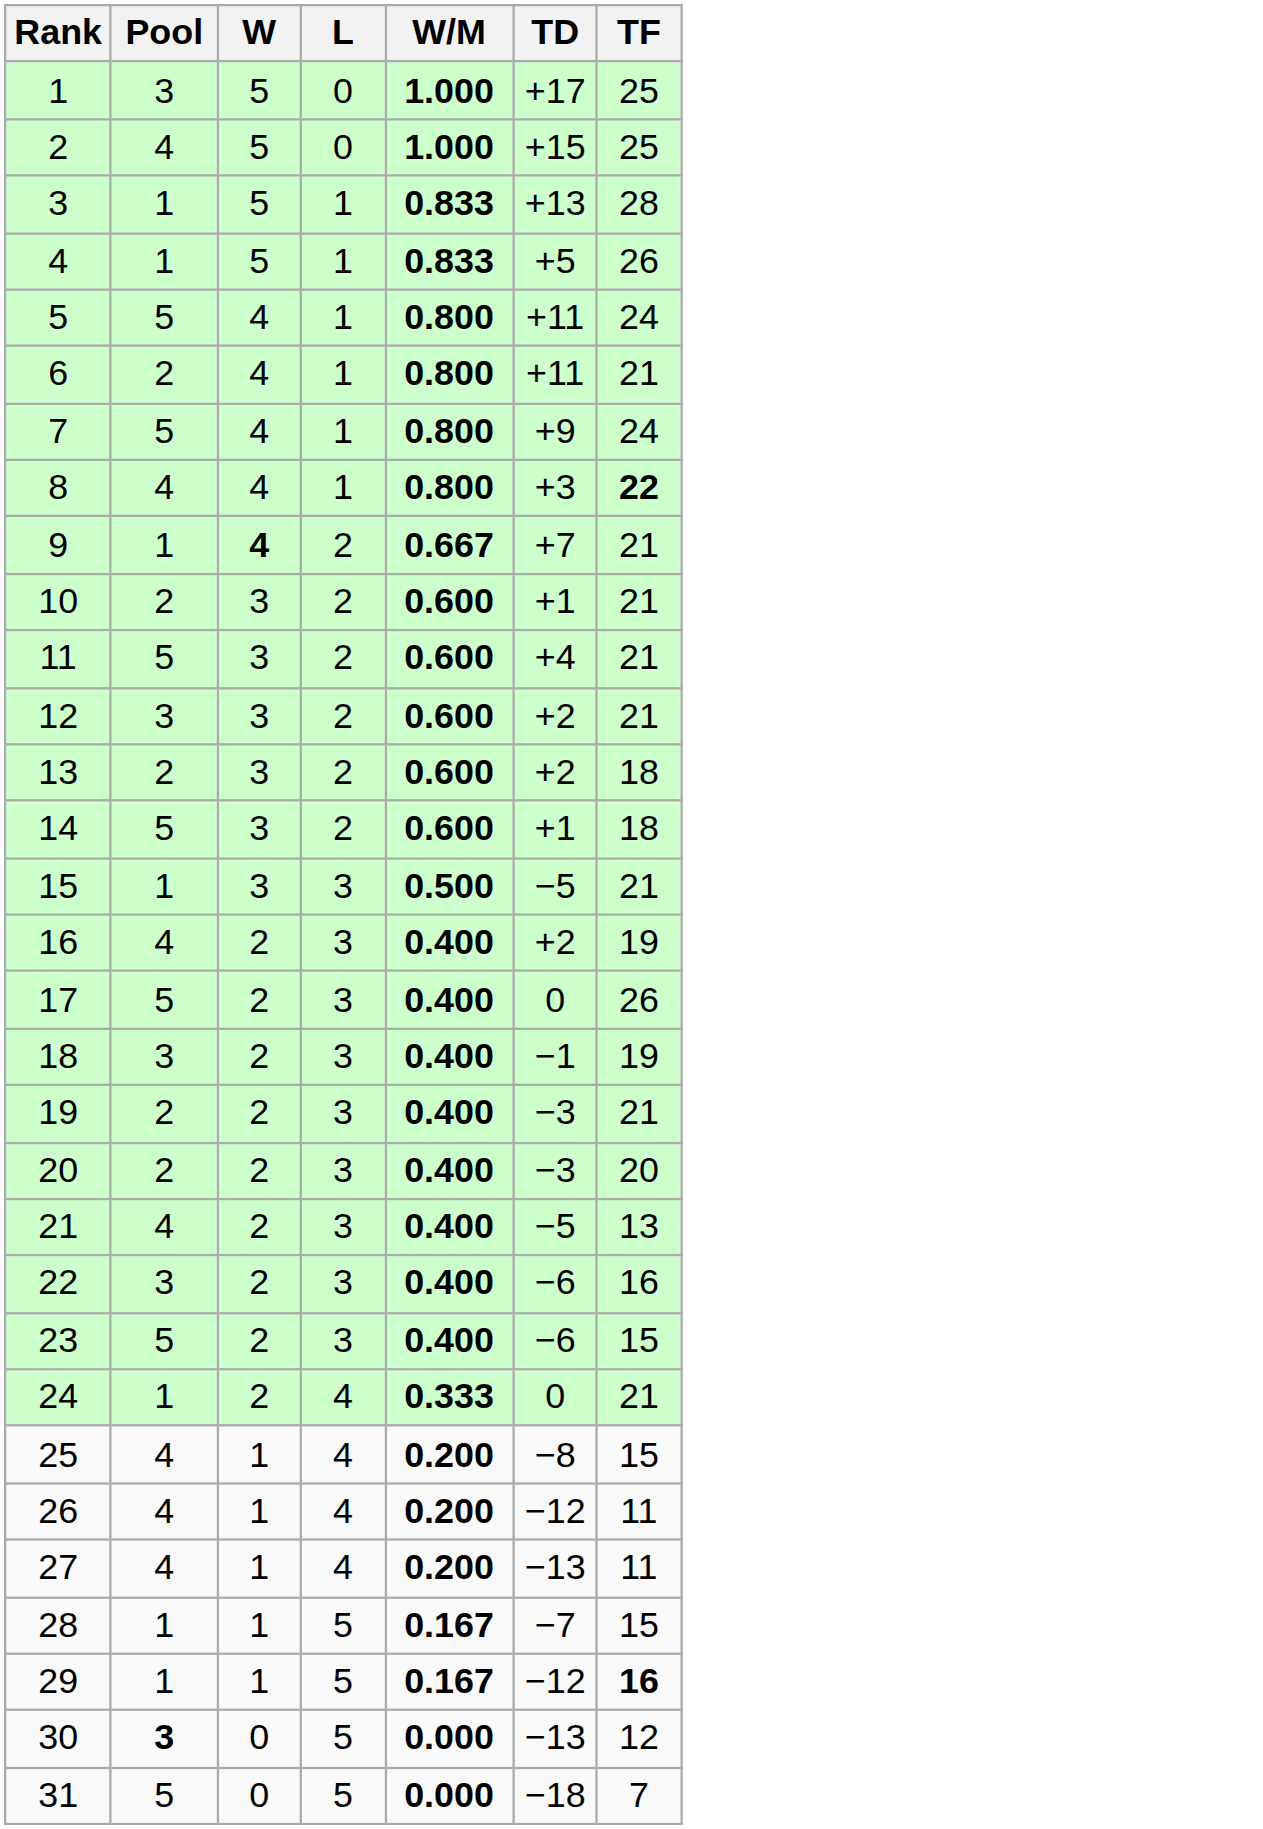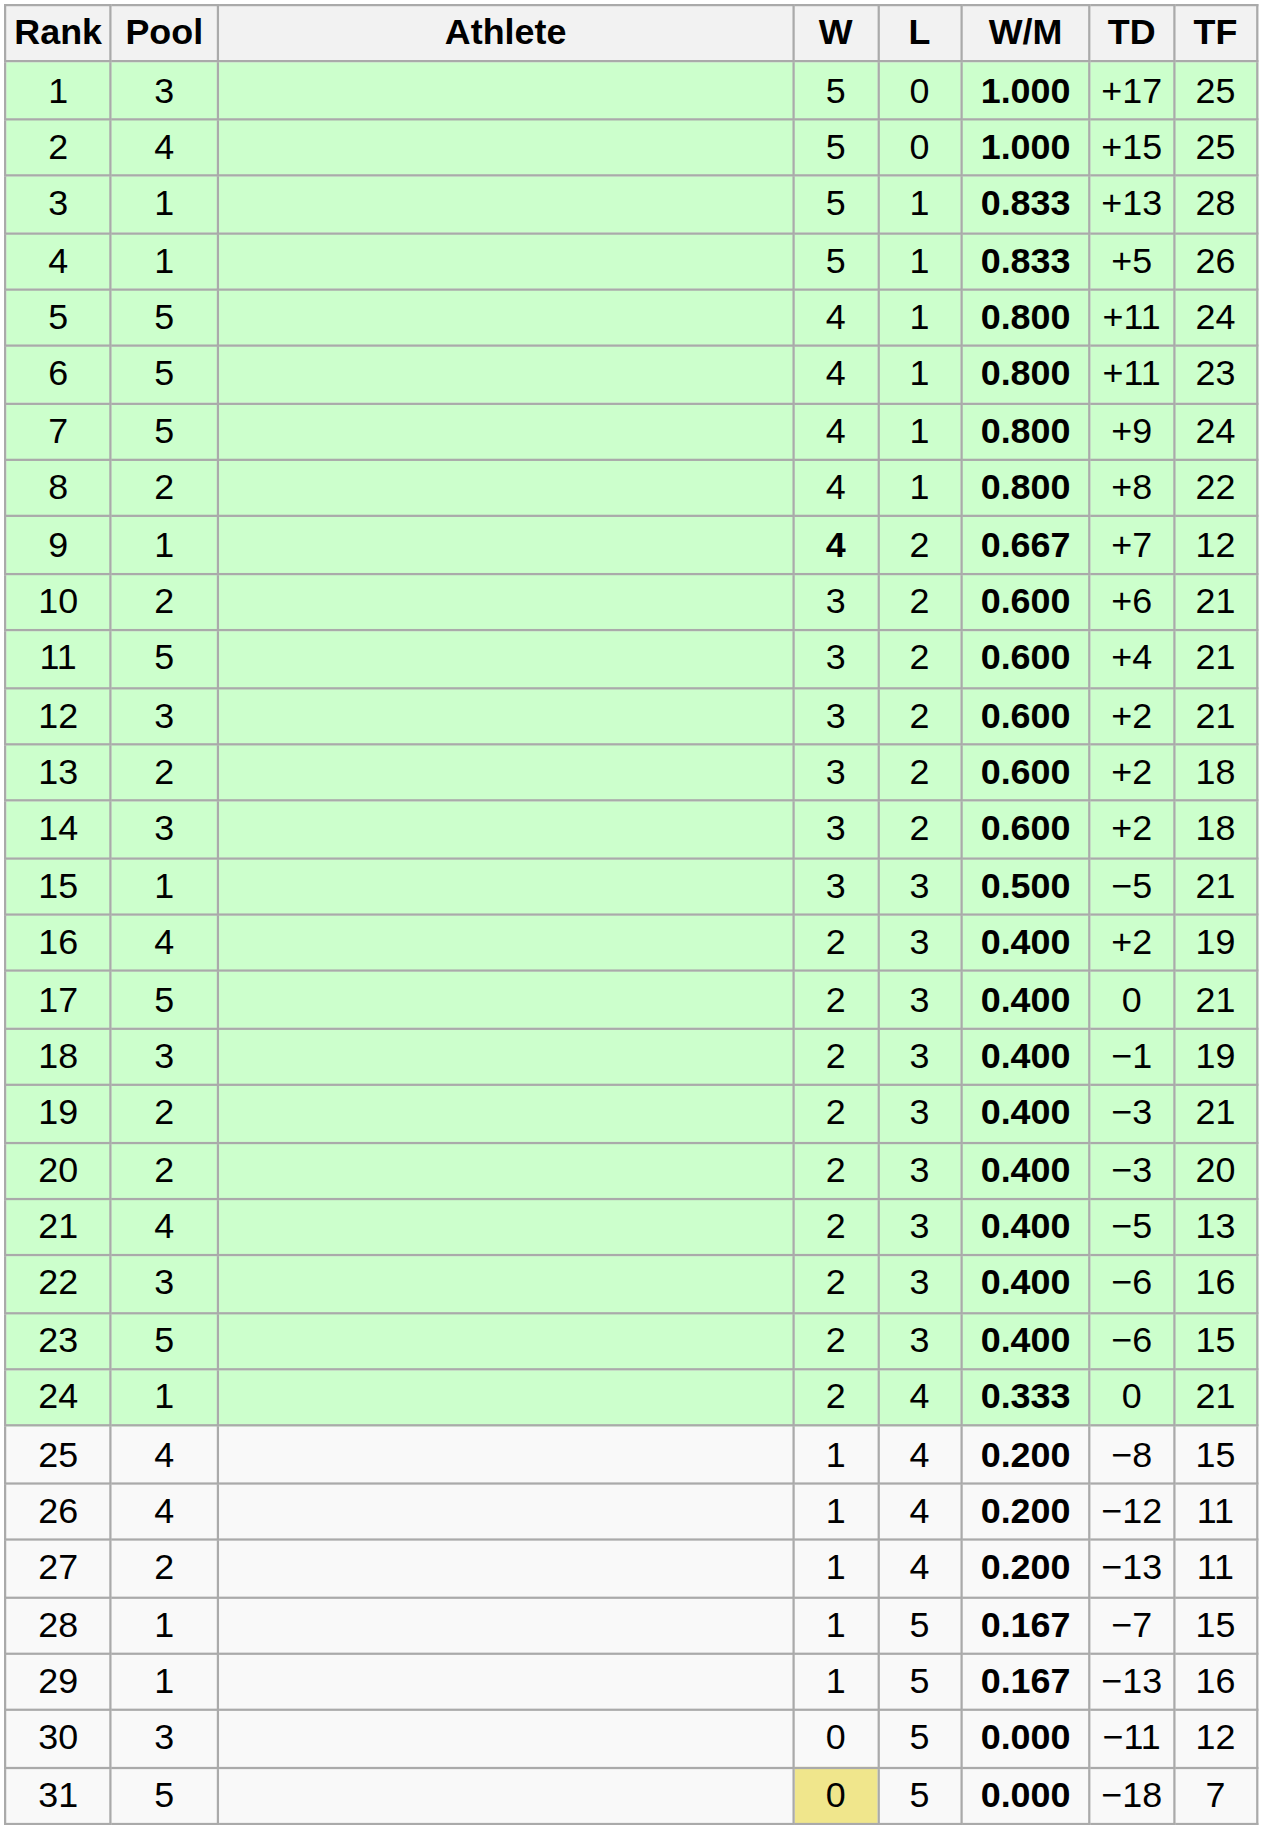 <table class=wikitable style="text-align:center">
 <tr>
 <th width=40>Rank</th>
 <th width=40>Pool</th>
+<th width=250>Athlete</th>
 <th width=30>W</th>
 <th width=30>L</th>
 <th width=50>W/M</th>
 <th width=30>TD</th>
 <th width=30>TF</th>
 </tr>
 <tr bgcolor="ccffcc">
 <td>1</td>
 <td>3</td>
+<td align=left></td>
 <td>5</td>
 <td>0</td>
 <td><strong>1.000</strong></td>
 <td>+17</td>
 <td>25</td>
 </tr>
 <tr bgcolor="ccffcc">
 <td>2</td>
 <td>4</td>
+<td align=left></td>
 <td>5</td>
 <td>0</td>
 <td><strong>1.000</strong></td>
 <td>+15</td>
 <td>25</td>
 </tr>
 <tr bgcolor="ccffcc">
 <td>3</td>
 <td>1</td>
+<td align=left></td>
 <td>5</td>
 <td>1</td>
 <td><strong>0.833</strong></td>
 <td>+13</td>
 <td>28</td>
 </tr>
 <tr bgcolor="ccffcc">
 <td>4</td>
 <td>1</td>
+<td align=left></td>
 <td>5</td>
 <td>1</td>
 <td><strong>0.833</strong></td>
 <td>+5</td>
 <td>26</td>
 </tr>
 <tr bgcolor="ccffcc">
 <td>5</td>
 <td>5</td>
+<td align=left></td>
 <td>4</td>
 <td>1</td>
 <td><strong>0.800</strong></td>
 <td>+11</td>
 <td>24</td>
 </tr>
 <tr bgcolor="ccffcc">
 <td>6</td>
-<td>2</td>
+<td>5</td>
+<td align=left></td>
 <td>4</td>
 <td>1</td>
 <td><strong>0.800</strong></td>
 <td>+11</td>
-<td>21</td>
+<td>23</td>
 </tr>
 <tr bgcolor="ccffcc">
 <td>7</td>
 <td>5</td>
+<td align=left></td>
 <td>4</td>
 <td>1</td>
 <td><strong>0.800</strong></td>
 <td>+9</td>
 <td>24</td>
 </tr>
 <tr bgcolor="ccffcc">
 <td>8</td>
-<td>4</td>
+<td>2</td>
+<td align=left></td>
 <td>4</td>
 <td>1</td>
 <td><strong>0.800</strong></td>
-<td>+3</td>
-<td><strong>22</strong></td>
+<td>+8</td>
+<td>22</td>
 </tr>
 <tr bgcolor="ccffcc">
 <td>9</td>
 <td>1</td>
+<td align=left></td>
 <td><strong>4</strong></td>
 <td>2</td>
 <td><strong>0.667</strong></td>
 <td>+7</td>
-<td>21</td>
+<td>12</td>
 </tr>
 <tr bgcolor="ccffcc">
 <td>10</td>
 <td>2</td>
+<td align=left></td>
 <td>3</td>
 <td>2</td>
 <td><strong>0.600</strong></td>
-<td>+1</td>
+<td>+6</td>
 <td>21</td>
 </tr>
 <tr bgcolor="ccffcc">
 <td>11</td>
 <td>5</td>
+<td align=left></td>
 <td>3</td>
 <td>2</td>
 <td><strong>0.600</strong></td>
 <td>+4</td>
 <td>21</td>
 </tr>
 <tr bgcolor="ccffcc">
 <td>12</td>
 <td>3</td>
+<td align=left></td>
 <td>3</td>
 <td>2</td>
 <td><strong>0.600</strong></td>
 <td>+2</td>
 <td>21</td>
 </tr>
 <tr bgcolor="ccffcc">
 <td>13</td>
 <td>2</td>
+<td align=left></td>
 <td>3</td>
 <td>2</td>
 <td><strong>0.600</strong></td>
 <td>+2</td>
 <td>18</td>
 </tr>
 <tr bgcolor="ccffcc">
 <td>14</td>
-<td>5</td>
+<td>3</td>
+<td align=left></td>
 <td>3</td>
 <td>2</td>
 <td><strong>0.600</strong></td>
-<td>+1</td>
+<td>+2</td>
 <td>18</td>
 </tr>
 <tr bgcolor="ccffcc">
 <td>15</td>
 <td>1</td>
+<td align=left></td>
 <td>3</td>
 <td>3</td>
 <td><strong>0.500</strong></td>
 <td>−5</td>
 <td>21</td>
 </tr>
 <tr bgcolor="ccffcc">
 <td>16</td>
 <td>4</td>
+<td align=left></td>
 <td>2</td>
 <td>3</td>
 <td><strong>0.400</strong></td>
 <td>+2</td>
 <td>19</td>
 </tr>
 <tr bgcolor="ccffcc">
 <td>17</td>
 <td>5</td>
+<td align=left></td>
 <td>2</td>
 <td>3</td>
 <td><strong>0.400</strong></td>
 <td>0</td>
-<td>26</td>
+<td>21</td>
 </tr>
 <tr bgcolor="ccffcc">
 <td>18</td>
 <td>3</td>
+<td align=left></td>
 <td>2</td>
 <td>3</td>
 <td><strong>0.400</strong></td>
 <td>−1</td>
 <td>19</td>
 </tr>
 <tr bgcolor="ccffcc">
 <td>19</td>
 <td>2</td>
+<td align=left></td>
 <td>2</td>
 <td>3</td>
 <td><strong>0.400</strong></td>
 <td>−3</td>
 <td>21</td>
 </tr>
 <tr bgcolor="ccffcc">
 <td>20</td>
 <td>2</td>
+<td align=left></td>
 <td>2</td>
 <td>3</td>
 <td><strong>0.400</strong></td>
 <td>−3</td>
 <td>20</td>
 </tr>
 <tr bgcolor="ccffcc">
 <td>21</td>
 <td>4</td>
+<td align=left></td>
 <td>2</td>
 <td>3</td>
 <td><strong>0.400</strong></td>
 <td>−5</td>
 <td>13</td>
 </tr>
 <tr bgcolor="ccffcc">
 <td>22</td>
 <td>3</td>
+<td align=left></td>
 <td>2</td>
 <td>3</td>
 <td><strong>0.400</strong></td>
 <td>−6</td>
 <td>16</td>
 </tr>
 <tr bgcolor="ccffcc">
 <td>23</td>
 <td>5</td>
+<td align=left></td>
 <td>2</td>
 <td>3</td>
 <td><strong>0.400</strong></td>
 <td>−6</td>
 <td>15</td>
 </tr>
 <tr bgcolor="ccffcc">
 <td>24</td>
 <td>1</td>
+<td align=left></td>
 <td>2</td>
 <td>4</td>
 <td><strong>0.333</strong></td>
 <td>0</td>
 <td>21</td>
 </tr>
 <tr>
 <td>25</td>
 <td>4</td>
+<td align=left></td>
 <td>1</td>
 <td>4</td>
 <td><strong>0.200</strong></td>
 <td>−8</td>
 <td>15</td>
 </tr>
 <tr>
 <td>26</td>
 <td>4</td>
+<td align=left></td>
 <td>1</td>
 <td>4</td>
 <td><strong>0.200</strong></td>
 <td>−12</td>
 <td>11</td>
 </tr>
 <tr>
 <td>27</td>
-<td>4</td>
+<td>2</td>
+<td align=left></td>
 <td>1</td>
 <td>4</td>
 <td><strong>0.200</strong></td>
 <td>−13</td>
 <td>11</td>
 </tr>
 <tr>
 <td>28</td>
 <td>1</td>
+<td align=left></td>
 <td>1</td>
 <td>5</td>
 <td><strong>0.167</strong></td>
 <td>−7</td>
 <td>15</td>
 </tr>
 <tr>
 <td>29</td>
 <td>1</td>
+<td align=left></td>
 <td>1</td>
 <td>5</td>
 <td><strong>0.167</strong></td>
-<td>−12</td>
-<td><strong>16</strong></td>
+<td>−13</td>
+<td>16</td>
 </tr>
 <tr>
 <td>30</td>
-<td><strong>3</strong></td>
+<td>3</td>
+<td align=left></td>
 <td>0</td>
 <td>5</td>
 <td><strong>0.000</strong></td>
-<td>−13</td>
+<td>−11</td>
 <td>12</td>
 </tr>
 <tr>
 <td>31</td>
 <td>5</td>
-<td>0</td>
+<td align=left></td>
+<td style="background: khaki;">0</td>
 <td>5</td>
 <td><strong>0.000</strong></td>
 <td>−18</td>
 <td>7</td>
 </tr>
 </table>
